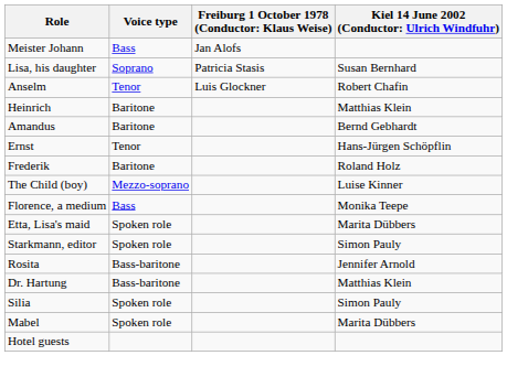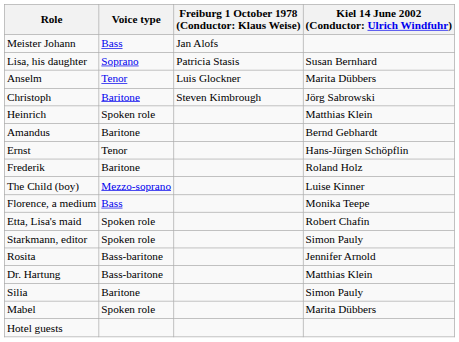 <table class="wikitable">
 <tr>
 <th>Role</th>
 <th>Voice type </th>
 <th>Freiburg 1 October 1978 <br>(Conductor: Klaus Weise)</th>
 <th>Kiel 14 June 2002<br>(Conductor: <a href='#'>Ulrich Windfuhr</a>)</th>
 </tr>
 <tr>
 <td>Meister Johann</td>
 <td><a href='#'>Bass</a></td>
 <td>Jan Alofs</td>
 <td></td>
 </tr>
 <tr>
 <td>Lisa, his daughter</td>
 <td><a href='#'>Soprano</a></td>
 <td>Patricia Stasis</td>
 <td>Susan Bernhard</td>
 </tr>
 <tr>
 <td>Anselm</td>
 <td><a href='#'>Tenor</a></td>
 <td>Luis Glockner</td>
-<td>Robert Chafin</td>
+<td>Marita Dübbers</td>
+</tr>
+<tr>
+<td>Christoph</td>
+<td><a href='#'>Baritone</a></td>
+<td>Steven Kimbrough</td>
+<td>Jörg Sabrowski</td>
 </tr>
 <tr>
 <td>Heinrich</td>
-<td>Baritone</td>
+<td>Spoken role</td>
 <td></td>
 <td>Matthias Klein</td>
 </tr>
 <tr>
 <td>Amandus</td>
 <td>Baritone</td>
 <td></td>
 <td>Bernd Gebhardt</td>
 </tr>
 <tr>
 <td>Ernst</td>
 <td>Tenor</td>
 <td></td>
 <td>Hans-Jürgen Schöpflin</td>
 </tr>
 <tr>
 <td>Frederik</td>
 <td>Baritone</td>
 <td></td>
 <td>Roland Holz</td>
 </tr>
 <tr>
 <td>The Child (boy)</td>
 <td><a href='#'>Mezzo-soprano</a></td>
 <td></td>
 <td>Luise Kinner</td>
 </tr>
 <tr>
 <td>Florence, a medium</td>
 <td><a href='#'>Bass</a></td>
 <td></td>
 <td>Monika Teepe</td>
 </tr>
 <tr>
 <td>Etta, Lisa's maid</td>
 <td>Spoken role</td>
 <td></td>
-<td>Marita Dübbers</td>
+<td>Robert Chafin</td>
 </tr>
 <tr>
 <td>Starkmann, editor</td>
 <td>Spoken role</td>
 <td></td>
 <td>Simon Pauly</td>
 </tr>
 <tr>
 <td>Rosita</td>
 <td>Bass-baritone</td>
 <td></td>
 <td>Jennifer Arnold</td>
 </tr>
 <tr>
 <td>Dr. Hartung</td>
 <td>Bass-baritone</td>
 <td></td>
 <td>Matthias Klein</td>
 </tr>
 <tr>
 <td>Silia</td>
-<td>Spoken role</td>
+<td>Baritone</td>
 <td></td>
 <td>Simon Pauly</td>
 </tr>
 <tr>
 <td>Mabel</td>
 <td>Spoken role</td>
 <td></td>
 <td>Marita Dübbers</td>
 </tr>
 <tr>
 <td>Hotel guests</td>
 <td></td>
 <td></td>
 <td></td>
 </tr>
 </table>
